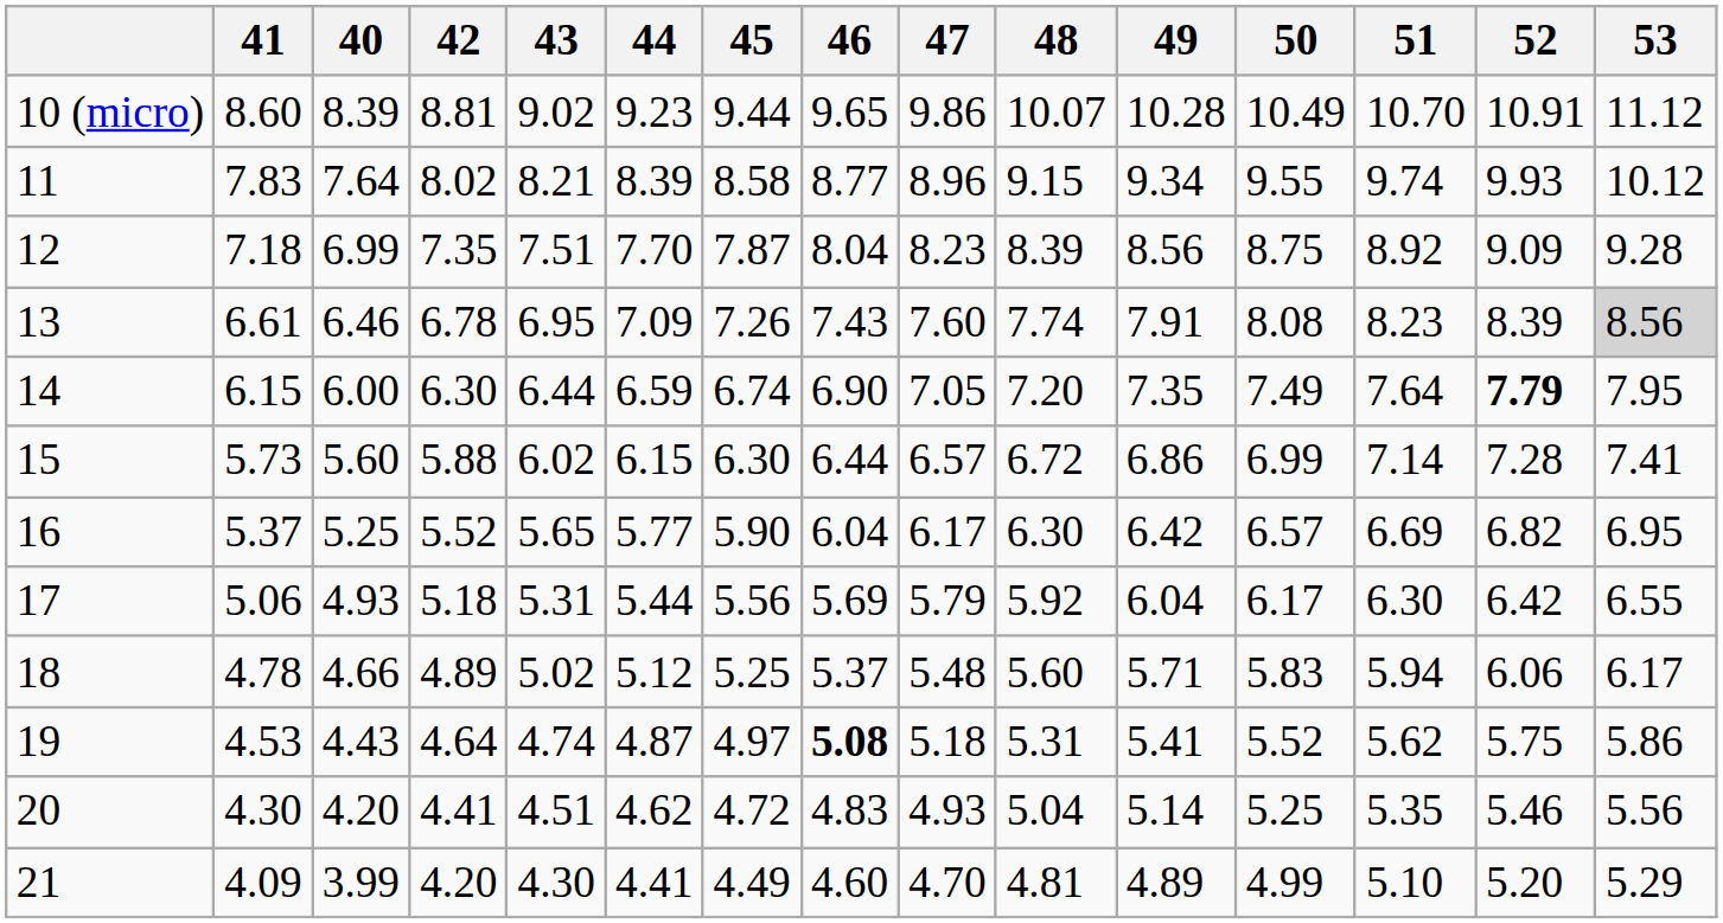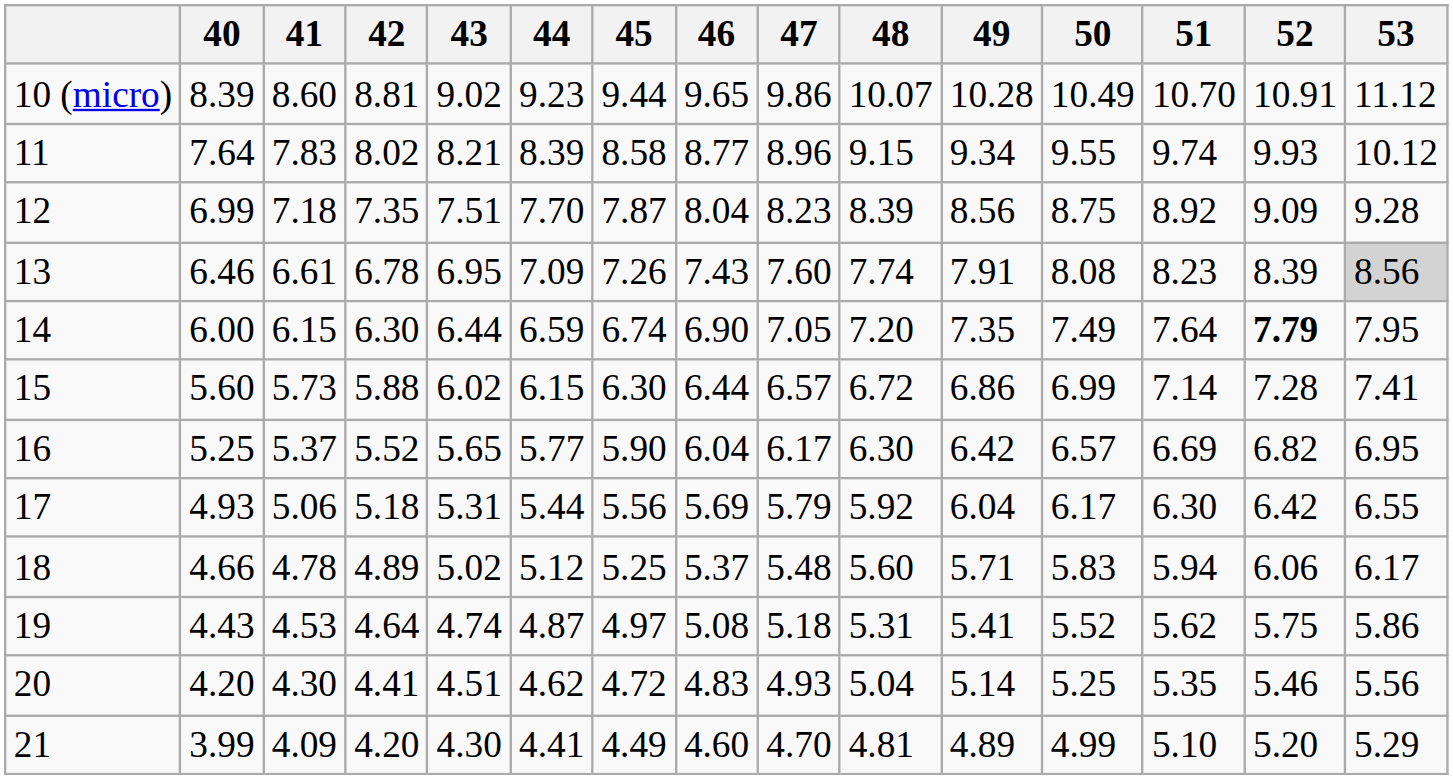 <table class="wikitable">
 <tr>
 <th></th>
+<th>40</th>
 <th>41</th>
-<th>40</th>
 <th>42</th>
 <th>43</th>
 <th>44</th>
 <th>45</th>
 <th>46</th>
 <th>47</th>
 <th>48</th>
 <th>49</th>
 <th>50</th>
 <th>51</th>
 <th>52</th>
 <th>53</th>
 </tr>
 <tr>
 <td>10 (<a href='#'>micro</a>)</td>
+<td>8.39</td>
 <td>8.60</td>
-<td>8.39</td>
 <td>8.81</td>
 <td>9.02</td>
 <td>9.23</td>
 <td>9.44</td>
 <td>9.65</td>
 <td>9.86</td>
 <td>10.07</td>
 <td>10.28</td>
 <td>10.49</td>
 <td>10.70</td>
 <td>10.91</td>
 <td>11.12</td>
 </tr>
 <tr>
 <td>11</td>
+<td>7.64</td>
 <td>7.83</td>
-<td>7.64</td>
 <td>8.02</td>
 <td>8.21</td>
 <td>8.39</td>
 <td>8.58</td>
 <td>8.77</td>
 <td>8.96</td>
 <td>9.15</td>
 <td>9.34</td>
 <td>9.55</td>
 <td>9.74</td>
 <td>9.93</td>
 <td>10.12</td>
 </tr>
 <tr>
 <td>12</td>
+<td>6.99</td>
 <td>7.18</td>
-<td>6.99</td>
 <td>7.35</td>
 <td>7.51</td>
 <td>7.70</td>
 <td>7.87</td>
 <td>8.04</td>
 <td>8.23</td>
 <td>8.39</td>
 <td>8.56</td>
 <td>8.75</td>
 <td>8.92</td>
 <td>9.09</td>
 <td>9.28</td>
 </tr>
 <tr>
 <td>13</td>
+<td>6.46</td>
 <td>6.61</td>
-<td>6.46</td>
 <td>6.78</td>
 <td>6.95</td>
 <td>7.09</td>
 <td>7.26</td>
 <td>7.43</td>
 <td>7.60</td>
 <td>7.74</td>
 <td>7.91</td>
 <td>8.08</td>
 <td>8.23</td>
 <td>8.39</td>
 <td style="background: lightgrey;">8.56</td>
 </tr>
 <tr>
 <td>14</td>
+<td>6.00</td>
 <td>6.15</td>
-<td>6.00</td>
 <td>6.30</td>
 <td>6.44</td>
 <td>6.59</td>
 <td>6.74</td>
 <td>6.90</td>
 <td>7.05</td>
 <td>7.20</td>
 <td>7.35</td>
 <td>7.49</td>
 <td>7.64</td>
 <td><strong>7.79</strong></td>
 <td>7.95</td>
 </tr>
 <tr>
 <td>15</td>
+<td>5.60</td>
 <td>5.73</td>
-<td>5.60</td>
 <td>5.88</td>
 <td>6.02</td>
 <td>6.15</td>
 <td>6.30</td>
 <td>6.44</td>
 <td>6.57</td>
 <td>6.72</td>
 <td>6.86</td>
 <td>6.99</td>
 <td>7.14</td>
 <td>7.28</td>
 <td>7.41</td>
 </tr>
 <tr>
 <td>16</td>
+<td>5.25</td>
 <td>5.37</td>
-<td>5.25</td>
 <td>5.52</td>
 <td>5.65</td>
 <td>5.77</td>
 <td>5.90</td>
 <td>6.04</td>
 <td>6.17</td>
 <td>6.30</td>
 <td>6.42</td>
 <td>6.57</td>
 <td>6.69</td>
 <td>6.82</td>
 <td>6.95</td>
 </tr>
 <tr>
 <td>17</td>
+<td>4.93</td>
 <td>5.06</td>
-<td>4.93</td>
 <td>5.18</td>
 <td>5.31</td>
 <td>5.44</td>
 <td>5.56</td>
 <td>5.69</td>
 <td>5.79</td>
 <td>5.92</td>
 <td>6.04</td>
 <td>6.17</td>
 <td>6.30</td>
 <td>6.42</td>
 <td>6.55</td>
 </tr>
 <tr>
 <td>18</td>
+<td>4.66</td>
 <td>4.78</td>
-<td>4.66</td>
 <td>4.89</td>
 <td>5.02</td>
 <td>5.12</td>
 <td>5.25</td>
 <td>5.37</td>
 <td>5.48</td>
 <td>5.60</td>
 <td>5.71</td>
 <td>5.83</td>
 <td>5.94</td>
 <td>6.06</td>
 <td>6.17</td>
 </tr>
 <tr>
 <td>19</td>
+<td>4.43</td>
 <td>4.53</td>
-<td>4.43</td>
 <td>4.64</td>
 <td>4.74</td>
 <td>4.87</td>
 <td>4.97</td>
-<td><strong>5.08</strong></td>
+<td>5.08</td>
 <td>5.18</td>
 <td>5.31</td>
 <td>5.41</td>
 <td>5.52</td>
 <td>5.62</td>
 <td>5.75</td>
 <td>5.86</td>
 </tr>
 <tr>
 <td>20</td>
+<td>4.20</td>
 <td>4.30</td>
-<td>4.20</td>
 <td>4.41</td>
 <td>4.51</td>
 <td>4.62</td>
 <td>4.72</td>
 <td>4.83</td>
 <td>4.93</td>
 <td>5.04</td>
 <td>5.14</td>
 <td>5.25</td>
 <td>5.35</td>
 <td>5.46</td>
 <td>5.56</td>
 </tr>
 <tr>
 <td>21</td>
+<td>3.99</td>
 <td>4.09</td>
-<td>3.99</td>
 <td>4.20</td>
 <td>4.30</td>
 <td>4.41</td>
 <td>4.49</td>
 <td>4.60</td>
 <td>4.70</td>
 <td>4.81</td>
 <td>4.89</td>
 <td>4.99</td>
 <td>5.10</td>
 <td>5.20</td>
 <td>5.29</td>
 </tr>
 </table>
